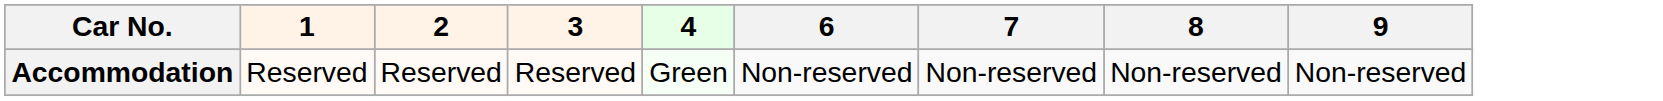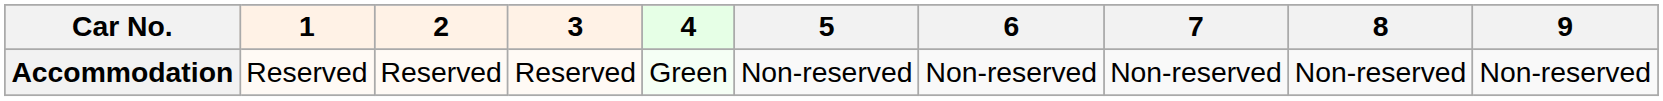 <table class="wikitable">
 <tr>
 <th>Car No.</th>
 <th style="background: #FFF2E6">1</th>
 <th style="background: #FFF2E6">2</th>
 <th style="background: #FFF2E6">3</th>
 <th style="background: #E6FFE6">4</th>
+<th>5</th>
 <th>6</th>
 <th>7</th>
 <th>8</th>
 <th>9</th>
 </tr>
 <tr>
 <th>Accommodation</th>
 <td style="background: #FFFAF5">Reserved</td>
 <td style="background: #FFFAF5">Reserved</td>
 <td style="background: #FFFAF5">Reserved</td>
 <td style="background: #F5FFF5">Green</td>
 <td>Non-reserved</td>
 <td>Non-reserved</td>
 <td>Non-reserved</td>
 <td>Non-reserved</td>
+<td>Non-reserved</td>
 </tr>
 </table>
